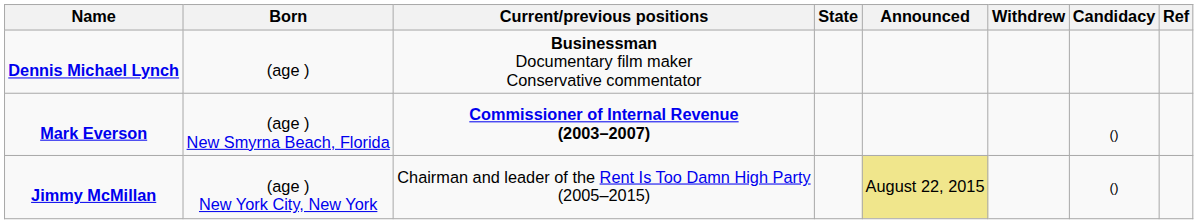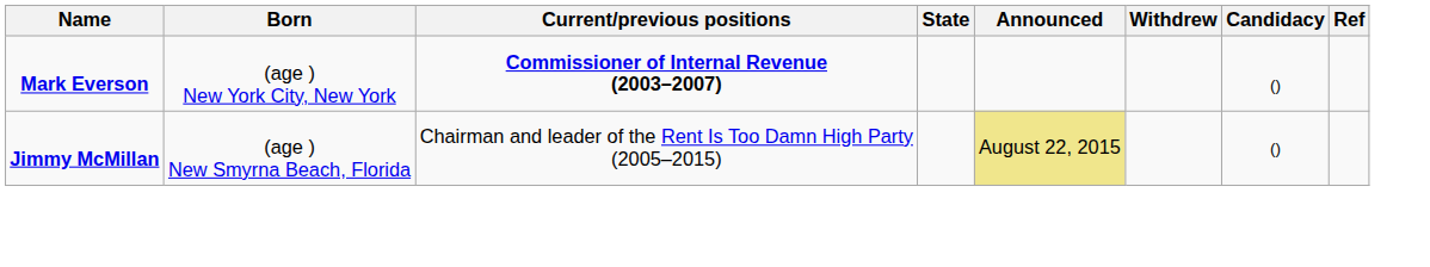 <table class="wikitable sortable" style="text-align:center">
 <tr>
 <th>Name</th>
 <th>Born</th>
 <th>Current/previous positions</th>
 <th>State</th>
 <th>Announced</th>
 <th>Withdrew</th>
 <th>Candidacy</th>
 <th class="unsortable">Ref</th>
 </tr>
 <tr>
-<td data-sort-value="Lynch"><br><strong><a href='#'>Dennis Michael Lynch</a></strong></td>
-<td><br>(age )</td>
-<td><strong>Businessman</strong><br> Documentary film maker <br> Conservative commentator</td>
-<td></td>
-<td></td>
-<td></td>
-<td><small></small></td>
-<td></td>
-</tr>
-<tr>
 <td data-sort-value="Everson"><br> <strong><a href='#'>Mark Everson</a></strong></td>
-<td><br> (age )<br> <a href='#'>New Smyrna Beach, Florida</a></td>
+<td><br> (age )<br> <a href='#'>New York City, New York</a></td>
 <td style="text-align:center;"><strong><a href='#'>Commissioner of Internal Revenue</a><br> (2003–2007)</strong></td>
 <td></td>
 <td></td>
 <td></td>
 <td><br><small>()<br></small></td>
 <td></td>
 </tr>
 <tr>
 <td data-sort-value="McMillan"> <br><strong><a href='#'>Jimmy McMillan</a></strong></td>
-<td><br> (age )<br> <a href='#'>New York City, New York</a></td>
+<td><br> (age )<br> <a href='#'>New Smyrna Beach, Florida</a></td>
 <td>Chairman and leader of the <a href='#'>Rent Is Too Damn High Party</a><br>(2005–2015)</td>
 <td></td>
 <td align=center style="background: khaki;">August 22, 2015</td>
 <td></td>
 <td><small>()<br></small></td>
 <td></td>
 </tr>
 </table>
